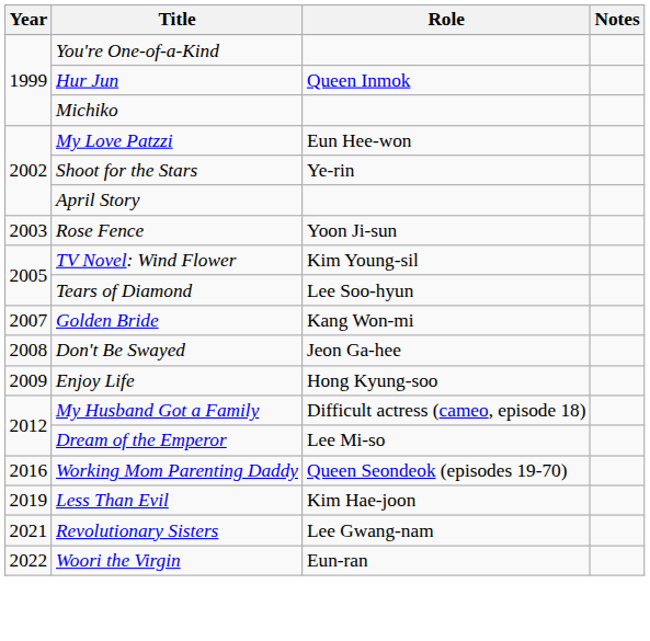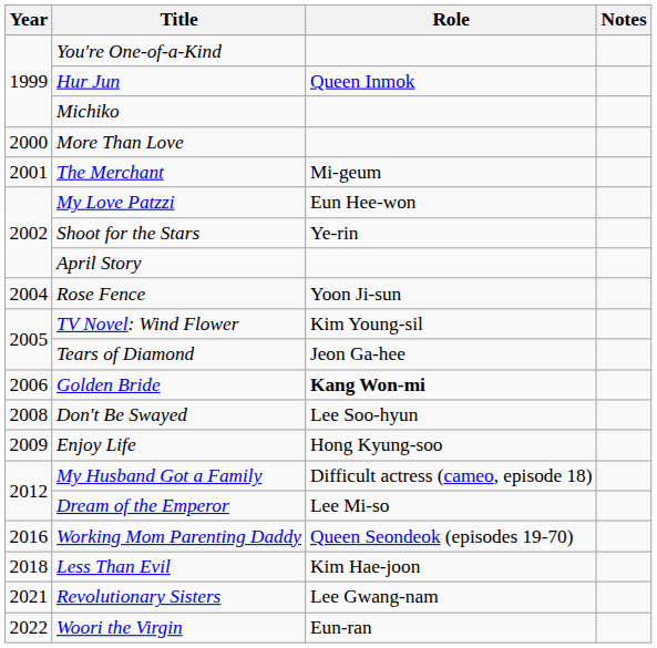 <table class="wikitable">
 <tr>
 <th>Year</th>
 <th>Title</th>
 <th>Role</th>
 <th>Notes</th>
 </tr>
 <tr>
 <td rowspan="3">1999</td>
 <td><em>You're One-of-a-Kind</em></td>
 <td></td>
 <td></td>
 </tr>
 <tr>
 <td><em><a href='#'>Hur Jun</a></em></td>
 <td><a href='#'>Queen Inmok</a></td>
 <td></td>
 </tr>
 <tr>
 <td><em>Michiko</em></td>
 <td></td>
 <td></td>
 </tr>
 <tr>
+<td>2000</td>
+<td><em>More Than Love</em></td>
+<td></td>
+<td></td>
+</tr>
+<tr>
+<td>2001</td>
+<td><em><a href='#'>The Merchant</a></em></td>
+<td>Mi-geum</td>
+<td></td>
+</tr>
+<tr>
 <td rowspan=3>2002</td>
 <td><em><a href='#'>My Love Patzzi</a></em></td>
 <td>Eun Hee-won</td>
 <td></td>
 </tr>
 <tr>
 <td><em>Shoot for the Stars</em></td>
 <td>Ye-rin</td>
 <td></td>
 </tr>
 <tr>
 <td><em>April Story</em></td>
 <td></td>
 <td></td>
 </tr>
 <tr>
-<td>2003</td>
+<td>2004</td>
 <td><em>Rose Fence</em></td>
 <td>Yoon Ji-sun</td>
 <td></td>
 </tr>
 <tr>
 <td rowspan=2>2005</td>
 <td><em><a href='#'>TV Novel</a>: Wind Flower</em></td>
 <td>Kim Young-sil</td>
 <td></td>
 </tr>
 <tr>
 <td><em>Tears of Diamond</em></td>
-<td>Lee Soo-hyun</td>
+<td>Jeon Ga-hee</td>
 <td></td>
 </tr>
 <tr>
-<td>2007</td>
+<td>2006</td>
 <td><em><a href='#'>Golden Bride</a></em></td>
-<td>Kang Won-mi</td>
+<td><strong>Kang Won-mi</strong></td>
 <td></td>
 </tr>
 <tr>
 <td>2008</td>
 <td><em>Don't Be Swayed</em></td>
-<td>Jeon Ga-hee</td>
+<td>Lee Soo-hyun</td>
 <td></td>
 </tr>
 <tr>
 <td>2009</td>
 <td><em>Enjoy Life</em></td>
 <td>Hong Kyung-soo</td>
 <td></td>
 </tr>
 <tr>
 <td rowspan=2>2012</td>
 <td><em><a href='#'>My Husband Got a Family</a></em></td>
 <td>Difficult actress (<a href='#'>cameo</a>, episode 18)</td>
 <td></td>
 </tr>
 <tr>
 <td><em><a href='#'>Dream of the Emperor</a></em></td>
 <td>Lee Mi-so</td>
 <td></td>
 </tr>
 <tr>
 <td>2016</td>
 <td><em><a href='#'>Working Mom Parenting Daddy</a></em></td>
 <td><a href='#'>Queen Seondeok</a> (episodes 19-70)</td>
 <td></td>
 </tr>
 <tr>
-<td>2019</td>
+<td>2018</td>
 <td><em><a href='#'>Less Than Evil</a></em></td>
 <td>Kim Hae-joon</td>
 <td></td>
 </tr>
 <tr>
 <td>2021</td>
 <td><em><a href='#'>Revolutionary Sisters</a></em></td>
 <td>Lee Gwang-nam</td>
 <td></td>
 </tr>
 <tr>
 <td>2022</td>
 <td><em><a href='#'>Woori the Virgin</a></em></td>
 <td>Eun-ran</td>
 <td></td>
 </tr>
 </table>
